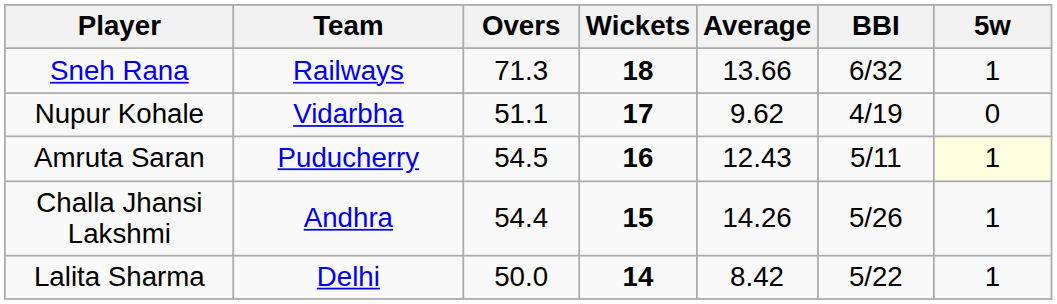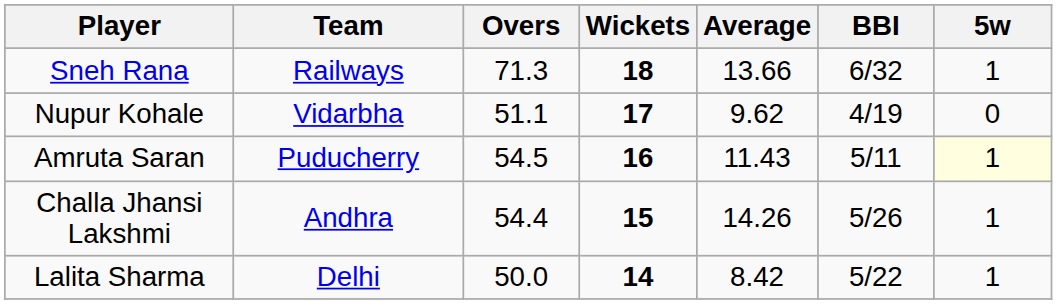 <table class="wikitable" style="text-align:center">
 <tr>
 <th width=125>Player</th>
 <th width=125>Team</th>
 <th width=60>Overs</th>
 <th width=60>Wickets</th>
 <th width=60>Average</th>
 <th width=60>BBI</th>
 <th width=60>5w</th>
 </tr>
 <tr>
 <td><a href='#'>Sneh Rana</a></td>
 <td><a href='#'>Railways</a></td>
 <td>71.3</td>
 <td><strong>18</strong></td>
 <td>13.66</td>
 <td>6/32</td>
 <td>1</td>
 </tr>
 <tr>
 <td>Nupur Kohale</td>
 <td><a href='#'>Vidarbha</a></td>
 <td>51.1</td>
 <td><strong>17</strong></td>
 <td>9.62</td>
 <td>4/19</td>
 <td>0</td>
 </tr>
 <tr>
 <td>Amruta Saran</td>
 <td><a href='#'>Puducherry</a></td>
 <td>54.5</td>
 <td><strong>16</strong></td>
-<td>12.43</td>
+<td>11.43</td>
 <td>5/11</td>
 <td style="background: lightyellow;">1</td>
 </tr>
 <tr>
 <td>Challa Jhansi Lakshmi</td>
 <td><a href='#'>Andhra</a></td>
 <td>54.4</td>
 <td><strong>15</strong></td>
 <td>14.26</td>
 <td>5/26</td>
 <td>1</td>
 </tr>
 <tr>
 <td>Lalita Sharma</td>
 <td><a href='#'>Delhi</a></td>
 <td>50.0</td>
 <td><strong>14</strong></td>
 <td>8.42</td>
 <td>5/22</td>
 <td>1</td>
 </tr>
 </table>
